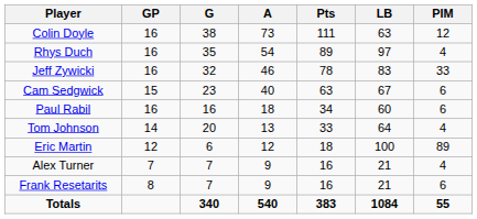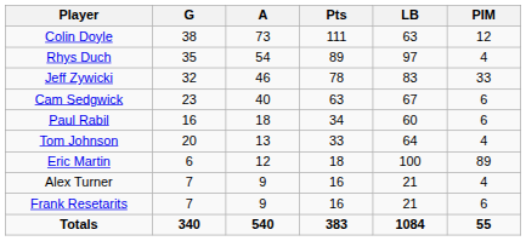 <table class="wikitable sortable">
 <tr align=center>
 <th width="20%">Player</th>
-<th width="10%">GP</th>
 <th width="10%">G</th>
 <th width="10%">A</th>
 <th width="10%">Pts</th>
 <th width="10%">LB</th>
 <th width="10%">PIM</th>
 </tr>
 <tr align=center>
 <td><a href='#'>Colin Doyle</a></td>
-<td>16</td>
 <td>38</td>
 <td>73</td>
 <td>111</td>
 <td>63</td>
 <td>12</td>
 </tr>
 <tr align=center>
 <td><a href='#'>Rhys Duch</a></td>
-<td>16</td>
 <td>35</td>
 <td>54</td>
 <td>89</td>
 <td>97</td>
 <td>4</td>
 </tr>
 <tr align=center>
 <td><a href='#'>Jeff Zywicki</a></td>
-<td>16</td>
 <td>32</td>
 <td>46</td>
 <td>78</td>
 <td>83</td>
 <td>33</td>
 </tr>
 <tr align=center>
 <td><a href='#'>Cam Sedgwick</a></td>
-<td>15</td>
 <td>23</td>
 <td>40</td>
 <td>63</td>
 <td>67</td>
 <td>6</td>
 </tr>
 <tr align=center>
 <td><a href='#'>Paul Rabil</a></td>
 <td>16</td>
-<td>16</td>
 <td>18</td>
 <td>34</td>
 <td>60</td>
 <td>6</td>
 </tr>
 <tr align=center>
 <td><a href='#'>Tom Johnson</a></td>
-<td>14</td>
 <td>20</td>
 <td>13</td>
 <td>33</td>
 <td>64</td>
 <td>4</td>
 </tr>
 <tr align=center>
 <td><a href='#'>Eric Martin</a></td>
-<td>12</td>
 <td>6</td>
 <td>12</td>
 <td>18</td>
 <td>100</td>
 <td>89</td>
 </tr>
 <tr align=center>
 <td>Alex Turner</td>
 <td>7</td>
-<td>7</td>
 <td>9</td>
 <td>16</td>
 <td>21</td>
 <td>4</td>
 </tr>
 <tr align=center>
 <td><a href='#'>Frank Resetarits</a></td>
-<td>8</td>
 <td>7</td>
 <td>9</td>
 <td>16</td>
 <td>21</td>
 <td>6</td>
 </tr>
 <tr align=center>
 <td><strong>Totals</strong></td>
-<td></td>
 <td><strong>340</strong></td>
 <td><strong>540</strong></td>
 <td><strong>383</strong></td>
 <td><strong>1084</strong></td>
 <td><strong>55</strong></td>
 </tr>
 </table>
